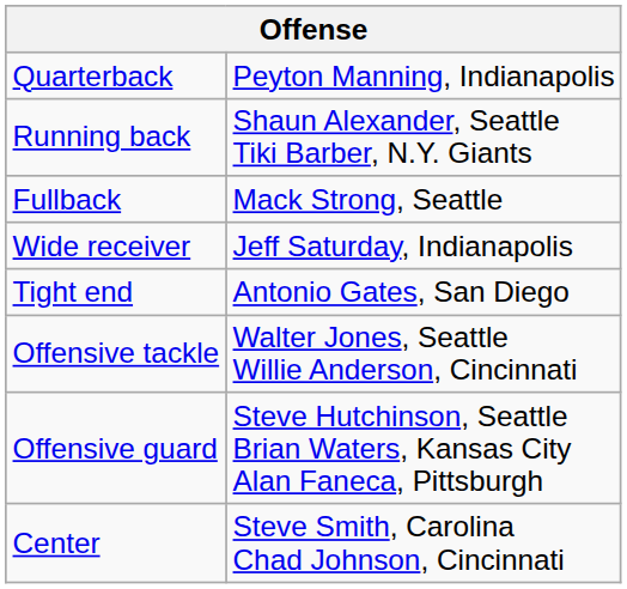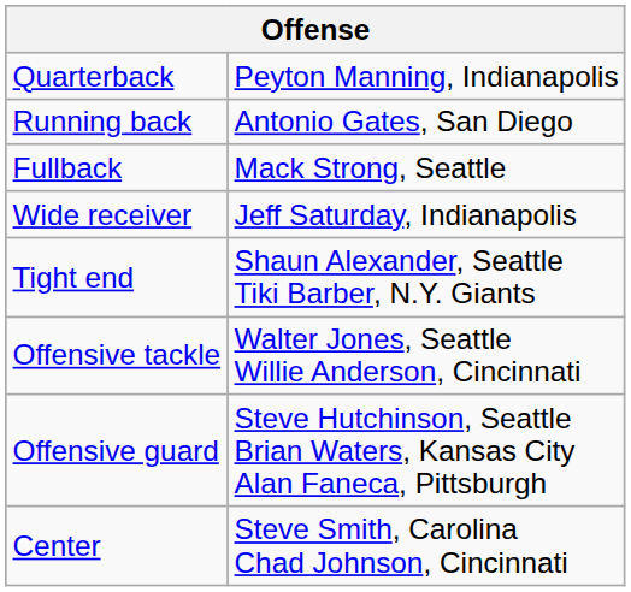 <table class="wikitable" style="font-size: 90%;">
 <tr>
 <th colspan="2">Offense</th>
 </tr>
 <tr>
 <td><a href='#'>Quarterback</a></td>
 <td><a href='#'>Peyton Manning</a>, Indianapolis</td>
 </tr>
 <tr>
 <td><a href='#'>Running back</a></td>
-<td><a href='#'>Shaun Alexander</a>, Seattle<br><a href='#'>Tiki Barber</a>, N.Y. Giants</td>
+<td><a href='#'>Antonio Gates</a>, San Diego</td>
 </tr>
 <tr>
 <td><a href='#'>Fullback</a></td>
 <td><a href='#'>Mack Strong</a>, Seattle</td>
 </tr>
 <tr>
 <td><a href='#'>Wide receiver</a></td>
 <td><a href='#'>Jeff Saturday</a>, Indianapolis</td>
 </tr>
 <tr>
 <td><a href='#'>Tight end</a></td>
-<td><a href='#'>Antonio Gates</a>, San Diego</td>
+<td><a href='#'>Shaun Alexander</a>, Seattle<br><a href='#'>Tiki Barber</a>, N.Y. Giants</td>
 </tr>
 <tr>
 <td><a href='#'>Offensive tackle</a></td>
 <td><a href='#'>Walter Jones</a>, Seattle<br><a href='#'>Willie Anderson</a>, Cincinnati</td>
 </tr>
 <tr>
 <td><a href='#'>Offensive guard</a></td>
 <td><a href='#'>Steve Hutchinson</a>, Seattle<br><a href='#'>Brian Waters</a>, Kansas City<br><a href='#'>Alan Faneca</a>, Pittsburgh</td>
 </tr>
 <tr>
 <td><a href='#'>Center</a></td>
 <td><a href='#'>Steve Smith</a>, Carolina<br><a href='#'>Chad Johnson</a>, Cincinnati</td>
 </tr>
 </table>
